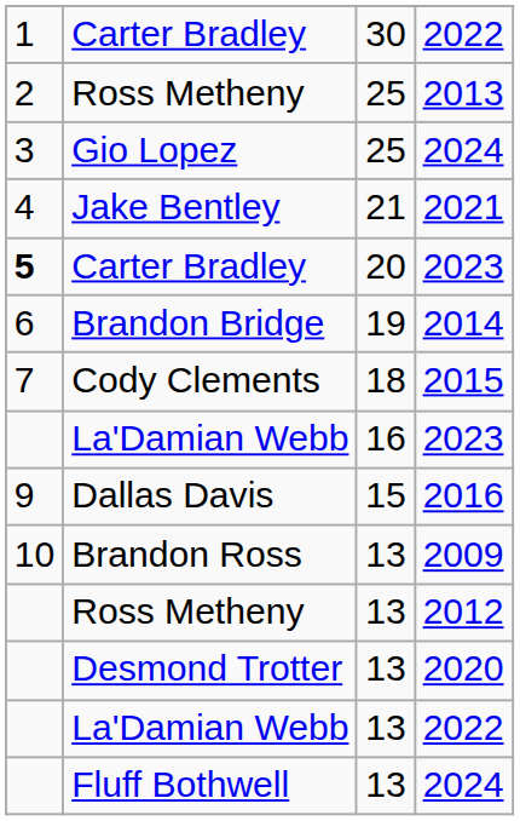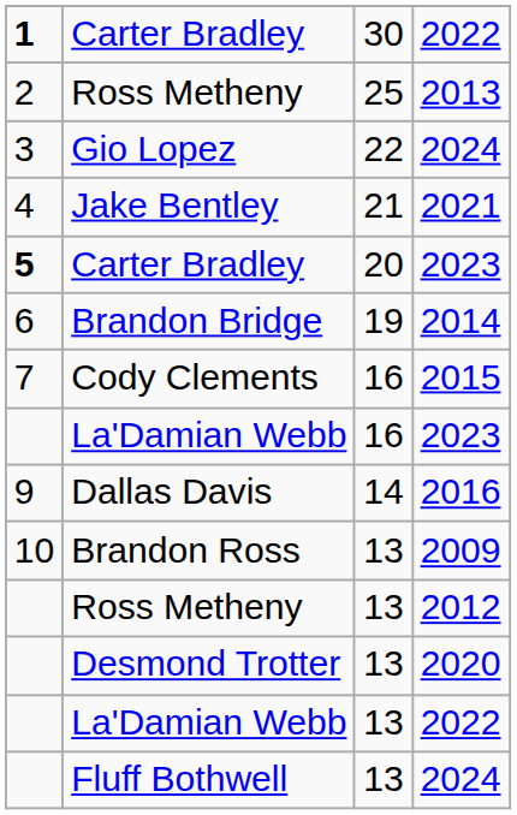 <table class="wikitable">
 <tr>
 </tr>
 <tr>
-<td>1</td>
+<td><strong>1</strong></td>
 <td><a href='#'>Carter Bradley</a></td>
 <td><abbr>30</abbr></td>
 <td><a href='#'>2022</a></td>
 </tr>
 <tr>
 <td>2</td>
 <td>Ross Metheny</td>
 <td><abbr>25</abbr></td>
 <td><a href='#'>2013</a></td>
 </tr>
 <tr>
 <td>3</td>
 <td><a href='#'>Gio Lopez</a></td>
-<td><abbr>25</abbr></td>
+<td><abbr>22</abbr></td>
 <td><a href='#'>2024</a></td>
 </tr>
 <tr>
 <td>4</td>
 <td><a href='#'>Jake Bentley</a></td>
 <td><abbr>21</abbr></td>
 <td><a href='#'>2021</a></td>
 </tr>
 <tr>
 <td><strong>5</strong></td>
 <td><a href='#'>Carter Bradley</a></td>
 <td><abbr>20</abbr></td>
 <td><a href='#'>2023</a></td>
 </tr>
 <tr>
 <td>6</td>
 <td><a href='#'>Brandon Bridge</a></td>
 <td><abbr>19</abbr></td>
 <td><a href='#'>2014</a></td>
 </tr>
 <tr>
 <td>7</td>
 <td>Cody Clements</td>
-<td><abbr>18</abbr></td>
+<td><abbr>16</abbr></td>
 <td><a href='#'>2015</a></td>
 </tr>
 <tr>
 <td></td>
 <td><a href='#'>La'Damian Webb</a></td>
 <td><abbr>16</abbr></td>
 <td><a href='#'>2023</a></td>
 </tr>
 <tr>
 <td>9</td>
 <td>Dallas Davis</td>
-<td><abbr>15</abbr></td>
+<td><abbr>14</abbr></td>
 <td><a href='#'>2016</a></td>
 </tr>
 <tr>
 <td>10</td>
 <td>Brandon Ross</td>
 <td><abbr>13</abbr></td>
 <td><a href='#'>2009</a></td>
 </tr>
 <tr>
 <td></td>
 <td>Ross Metheny</td>
 <td><abbr>13</abbr></td>
 <td><a href='#'>2012</a></td>
 </tr>
 <tr>
 <td></td>
 <td><a href='#'>Desmond Trotter</a></td>
 <td><abbr>13</abbr></td>
 <td><a href='#'>2020</a></td>
 </tr>
 <tr>
 <td></td>
 <td><a href='#'>La'Damian Webb</a></td>
 <td><abbr>13</abbr></td>
 <td><a href='#'>2022</a></td>
 </tr>
 <tr>
 <td></td>
 <td><a href='#'>Fluff Bothwell</a></td>
 <td><abbr>13</abbr></td>
 <td><a href='#'>2024</a></td>
 </tr>
 </table>
